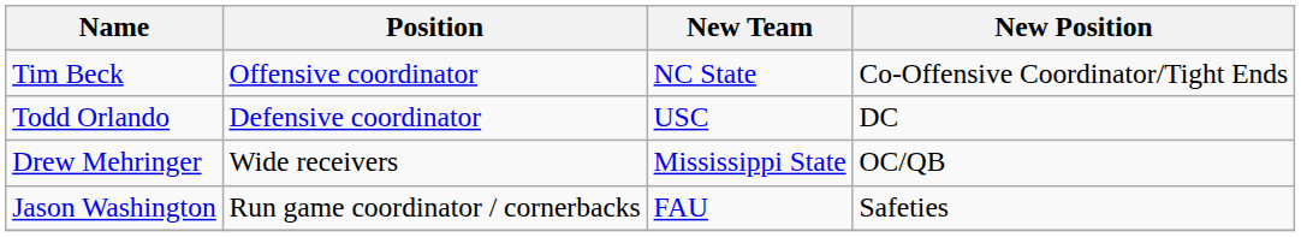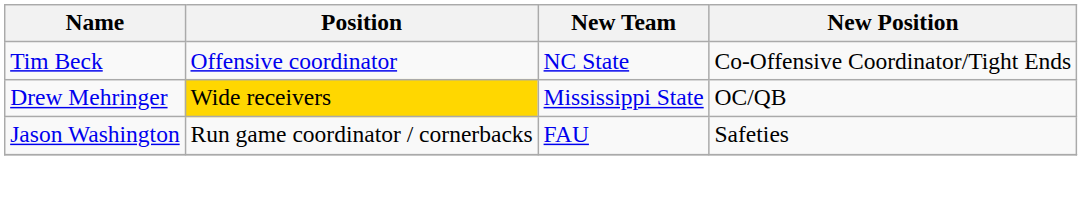 <table class="wikitable">
 <tr>
 <th>Name</th>
 <th>Position</th>
 <th>New Team</th>
 <th>New Position</th>
 </tr>
 <tr>
 <td><a href='#'>Tim Beck</a></td>
 <td><a href='#'>Offensive coordinator</a></td>
 <td><a href='#'>NC State</a></td>
 <td>Co-Offensive Coordinator/Tight Ends</td>
 </tr>
 <tr>
-<td><a href='#'>Todd Orlando</a></td>
-<td><a href='#'>Defensive coordinator</a></td>
-<td><a href='#'>USC</a></td>
-<td>DC</td>
-</tr>
-<tr>
 <td><a href='#'>Drew Mehringer</a></td>
-<td>Wide receivers</td>
+<td style="background: gold;">Wide receivers</td>
 <td><a href='#'>Mississippi State</a></td>
 <td>OC/QB</td>
 </tr>
 <tr>
 <td><a href='#'>Jason Washington</a></td>
 <td>Run game coordinator / cornerbacks</td>
 <td><a href='#'>FAU</a></td>
 <td>Safeties</td>
 </tr>
 <tr>
 </tr>
 </table>
